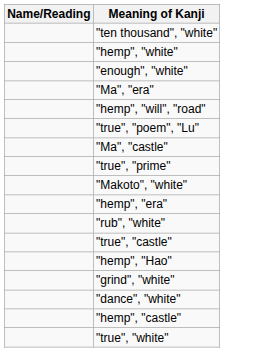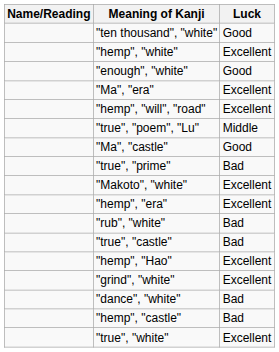 <table class="wikitable sortable">
 <tr>
 <th>Name/Reading</th>
 <th>Meaning of Kanji</th>
+<th>Luck</th>
 </tr>
 <tr>
 <td></td>
 <td>"ten thousand", "white"</td>
+<td>Good</td>
 </tr>
 <tr>
 <td></td>
 <td>"hemp", "white"</td>
+<td>Excellent</td>
 </tr>
 <tr>
 <td></td>
 <td>"enough", "white"</td>
+<td>Good</td>
 </tr>
 <tr>
 <td></td>
 <td>"Ma", "era"</td>
+<td>Excellent</td>
 </tr>
 <tr>
 <td></td>
 <td>"hemp", "will", "road"</td>
+<td>Excellent</td>
 </tr>
 <tr>
 <td></td>
 <td>"true", "poem", "Lu"</td>
+<td>Middle</td>
 </tr>
 <tr>
 <td></td>
 <td>"Ma", "castle"</td>
+<td>Good</td>
 </tr>
 <tr>
 <td></td>
 <td>"true", "prime"</td>
+<td>Bad</td>
 </tr>
 <tr>
 <td></td>
 <td>"Makoto", "white"</td>
+<td>Excellent</td>
 </tr>
 <tr>
 <td></td>
 <td>"hemp", "era"</td>
+<td>Excellent</td>
 </tr>
 <tr>
 <td></td>
 <td>"rub", "white"</td>
+<td>Bad</td>
 </tr>
 <tr>
 <td></td>
 <td>"true", "castle"</td>
+<td>Bad</td>
 </tr>
 <tr>
 <td></td>
 <td>"hemp", "Hao"</td>
+<td>Excellent</td>
 </tr>
 <tr>
 <td></td>
 <td>"grind", "white"</td>
+<td>Excellent</td>
 </tr>
 <tr>
 <td></td>
 <td>"dance", "white"</td>
+<td>Bad</td>
 </tr>
 <tr>
 <td></td>
 <td>"hemp", "castle"</td>
+<td>Bad</td>
 </tr>
 <tr>
 <td></td>
 <td>"true", "white"</td>
+<td>Excellent</td>
 </tr>
 </table>
